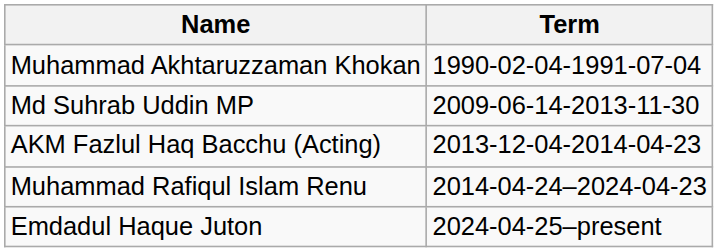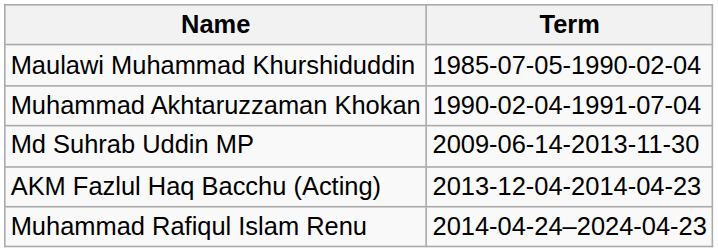 <table class="wikitable">
 <tr>
 <th>Name</th>
 <th>Term</th>
+</tr>
+<tr>
+<td>Maulawi Muhammad Khurshiduddin</td>
+<td>1985-07-05-1990-02-04</td>
 </tr>
 <tr>
 <td>Muhammad Akhtaruzzaman Khokan</td>
 <td>1990-02-04-1991-07-04</td>
 </tr>
 <tr>
 <td>Md Suhrab Uddin MP</td>
 <td>2009-06-14-2013-11-30</td>
 </tr>
 <tr>
 <td>AKM Fazlul Haq Bacchu (Acting)</td>
 <td>2013-12-04-2014-04-23</td>
 </tr>
 <tr>
 <td>Muhammad Rafiqul Islam Renu</td>
 <td>2014-04-24–2024-04-23</td>
 </tr>
-<tr>
-<td>Emdadul Haque Juton</td>
-<td>2024-04-25–present</td>
-</tr>
 </table>
